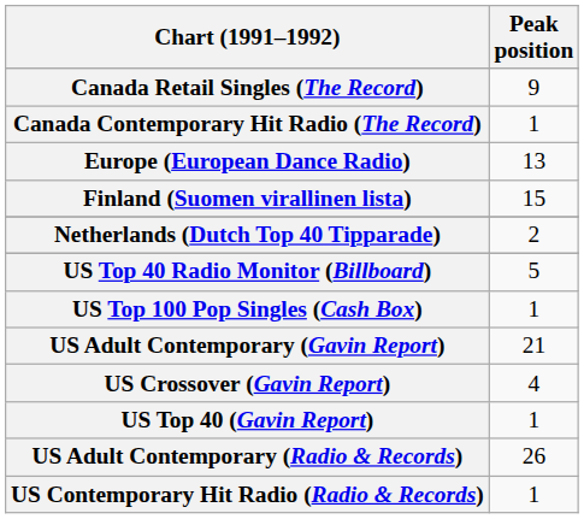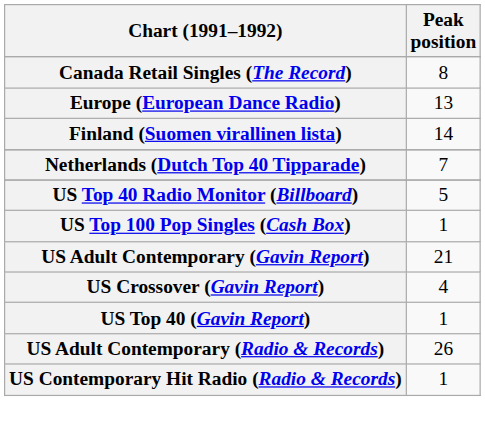 <table class="wikitable sortable plainrowheaders" style="text-align:center">
 <tr>
 <th>Chart (1991–1992)</th>
 <th>Peak<br>position</th>
 </tr>
 <tr>
 </tr>
 <tr>
 </tr>
 <tr>
 </tr>
 <tr>
 </tr>
 <tr>
 <th scope="row">Canada Retail Singles (<em><a href='#'>The Record</a></em>)</th>
-<td>9</td>
-</tr>
-<tr>
-<th scope="row">Canada Contemporary Hit Radio (<em><a href='#'>The Record</a></em>)</th>
-<td>1</td>
+<td>8</td>
 </tr>
 <tr>
 <th scope="row">Europe (<a href='#'>European Dance Radio</a>)</th>
 <td>13</td>
 </tr>
 <tr>
 <th scope="row">Finland (<a href='#'>Suomen virallinen lista</a>)</th>
-<td>15</td>
+<td>14</td>
 </tr>
 <tr>
 </tr>
 <tr>
 <th scope="row">Netherlands (<a href='#'>Dutch Top 40 Tipparade</a>)</th>
-<td>2</td>
+<td>7</td>
 </tr>
 <tr>
 </tr>
 <tr>
 </tr>
 <tr>
 </tr>
 <tr>
 </tr>
 <tr>
 </tr>
 <tr>
 </tr>
 <tr>
 <th scope="row">US <a href='#'>Top 40 Radio Monitor</a> (<em><a href='#'>Billboard</a></em>)</th>
 <td>5</td>
 </tr>
 <tr>
 <th scope="row">US <a href='#'>Top 100 Pop Singles</a> (<em><a href='#'>Cash Box</a></em>)</th>
 <td>1</td>
 </tr>
 <tr>
 <th scope="row">US Adult Contemporary (<em><a href='#'>Gavin Report</a></em>)</th>
 <td>21</td>
 </tr>
 <tr>
 <th scope="row">US Crossover (<em><a href='#'>Gavin Report</a></em>)</th>
 <td>4</td>
 </tr>
 <tr>
 <th scope="row">US Top 40 (<em><a href='#'>Gavin Report</a></em>)</th>
 <td>1</td>
 </tr>
 <tr>
 <th scope="row">US Adult Contemporary (<em><a href='#'>Radio & Records</a></em>)</th>
 <td>26</td>
 </tr>
 <tr>
 <th scope="row">US Contemporary Hit Radio (<em><a href='#'>Radio & Records</a></em>)</th>
 <td>1</td>
 </tr>
 </table>
